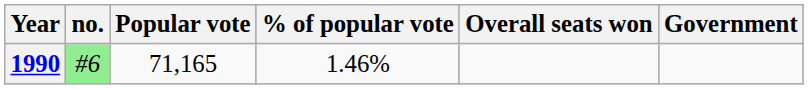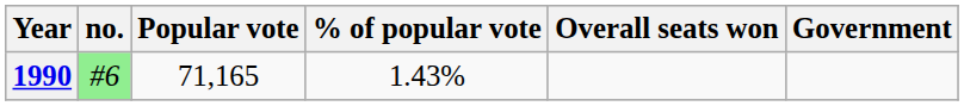 <table class="wikitable" style="text-align:center">
 <tr>
 <th>Year</th>
 <th>no.</th>
 <th>Popular vote</th>
 <th>% of popular vote</th>
 <th>Overall seats won</th>
 <th>Government</th>
 </tr>
 <tr>
 <th><a href='#'>1990</a></th>
 <td style="background: lightgreen;"><em>#6</em></td>
 <td>71,165</td>
-<td>1.46%</td>
+<td>1.43%</td>
 <td></td>
 <td></td>
 </tr>
 </table>
